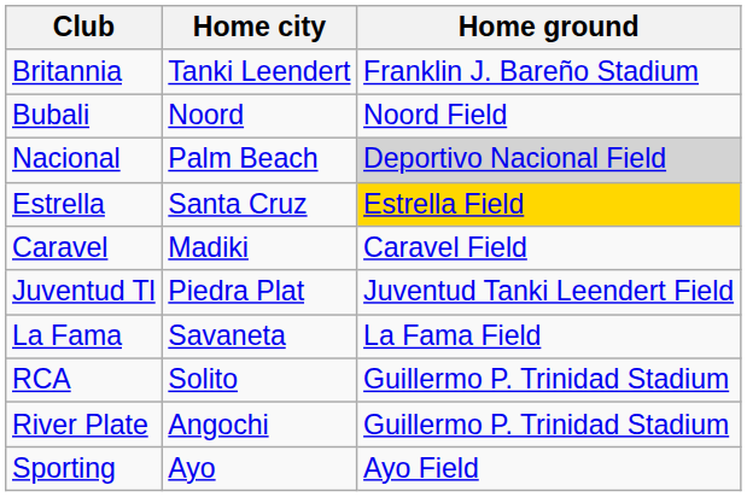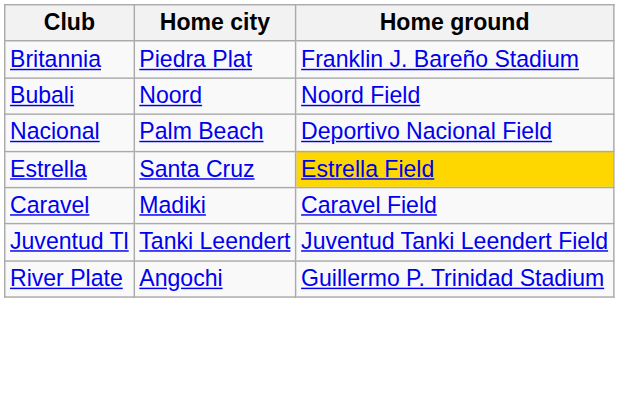 <table class="wikitable sortable">
 <tr>
 <th>Club</th>
 <th>Home city</th>
 <th>Home ground</th>
 </tr>
 <tr>
 <td><a href='#'>Britannia</a></td>
-<td><a href='#'>Tanki Leendert</a></td>
+<td><a href='#'>Piedra Plat</a></td>
 <td><a href='#'>Franklin J. Bareño Stadium</a></td>
 </tr>
 <tr>
 <td><a href='#'>Bubali</a></td>
 <td><a href='#'>Noord</a></td>
 <td><a href='#'>Noord Field</a></td>
 </tr>
 <tr>
 <td><a href='#'>Nacional</a></td>
 <td><a href='#'>Palm Beach</a></td>
-<td style="background: lightgrey;"><a href='#'>Deportivo Nacional Field</a></td>
+<td><a href='#'>Deportivo Nacional Field</a></td>
 </tr>
 <tr>
 <td><a href='#'>Estrella</a></td>
 <td><a href='#'>Santa Cruz</a></td>
 <td style="background: gold;"><a href='#'>Estrella Field</a></td>
 </tr>
 <tr>
 <td><a href='#'>Caravel</a></td>
 <td><a href='#'>Madiki</a></td>
 <td><a href='#'>Caravel Field</a></td>
 </tr>
 <tr>
 <td><a href='#'>Juventud Tl</a></td>
-<td><a href='#'>Piedra Plat</a></td>
+<td><a href='#'>Tanki Leendert</a></td>
 <td><a href='#'>Juventud Tanki Leendert Field</a></td>
-</tr>
-<tr>
-<td><a href='#'>La Fama</a></td>
-<td><a href='#'>Savaneta</a></td>
-<td><a href='#'>La Fama Field</a></td>
-</tr>
-<tr>
-<td><a href='#'>RCA</a></td>
-<td><a href='#'>Solito</a></td>
-<td><a href='#'>Guillermo P. Trinidad Stadium</a></td>
 </tr>
 <tr>
 <td><a href='#'>River Plate</a></td>
 <td><a href='#'>Angochi</a></td>
 <td><a href='#'>Guillermo P. Trinidad Stadium</a></td>
 </tr>
-<tr>
-<td><a href='#'>Sporting</a></td>
-<td><a href='#'>Ayo</a></td>
-<td><a href='#'>Ayo Field</a></td>
-</tr>
 </table>
